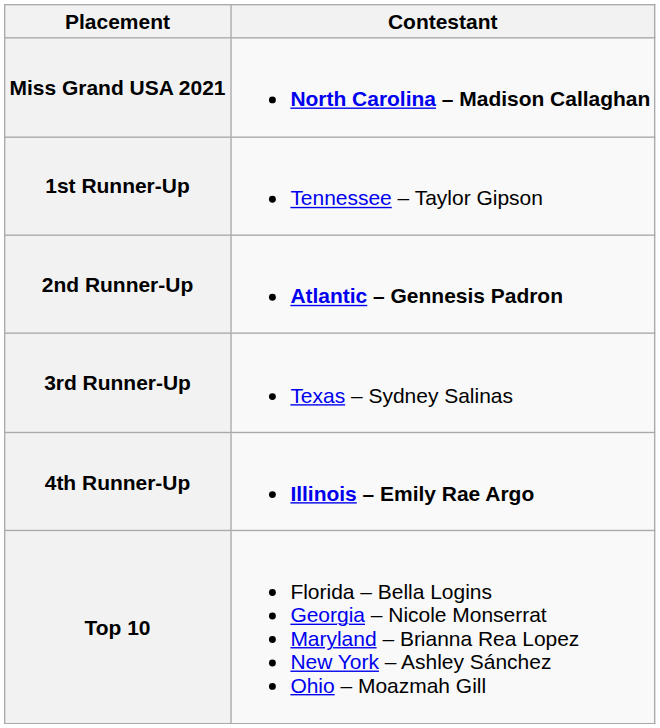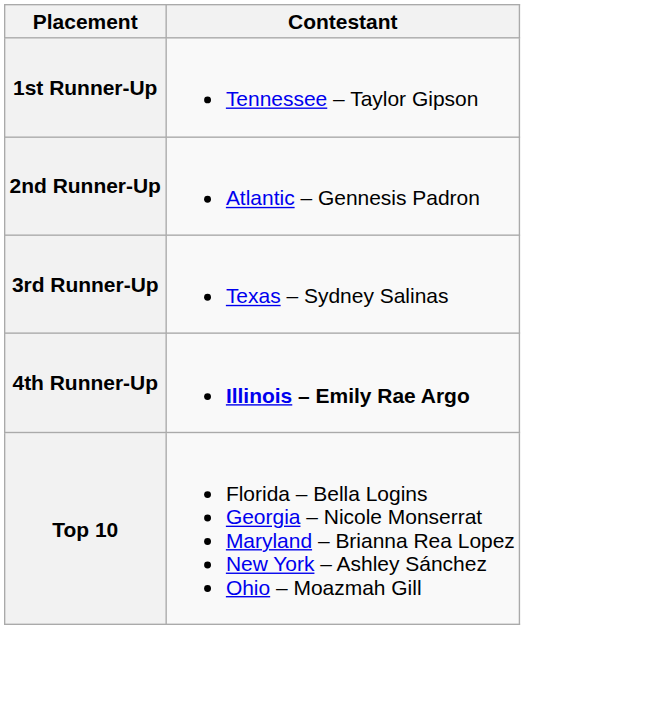 <table class="wikitable" style="font-size: 95%;">
 <tr>
 <th>Placement</th>
 <th>Contestant</th>
-</tr>
-<tr>
-<th>Miss Grand USA 2021</th>
-<td><br><ul><li><strong><a href='#'>North Carolina</a> – Madison Callaghan</strong></li></ul></td>
 </tr>
 <tr>
 <th>1st Runner-Up</th>
 <td><br><ul><li><a href='#'>Tennessee</a> – Taylor Gipson</li></ul></td>
 </tr>
 <tr>
 <th>2nd Runner-Up</th>
-<td><strong><br><ul><li><a href='#'>Atlantic</a> – Gennesis Padron</li></ul></strong></td>
+<td><br><ul><li><a href='#'>Atlantic</a> – Gennesis Padron</li></ul></td>
 </tr>
 <tr>
 <th>3rd Runner-Up</th>
 <td><br><ul><li><a href='#'>Texas</a> – Sydney Salinas</li></ul></td>
 </tr>
 <tr>
 <th>4th Runner-Up</th>
 <td><strong><br><ul><li><a href='#'>Illinois</a> – Emily Rae Argo</li></ul></strong></td>
 </tr>
 <tr>
 <th>Top 10</th>
 <td><br><ul><li>Florida – Bella Logins</li><li><a href='#'>Georgia</a> – Nicole Monserrat</li><li><a href='#'>Maryland</a> – Brianna Rea Lopez</li><li><a href='#'>New York</a> – Ashley Sánchez</li><li><a href='#'>Ohio</a> – Moazmah Gill</li></ul></td>
 </tr>
 </table>
